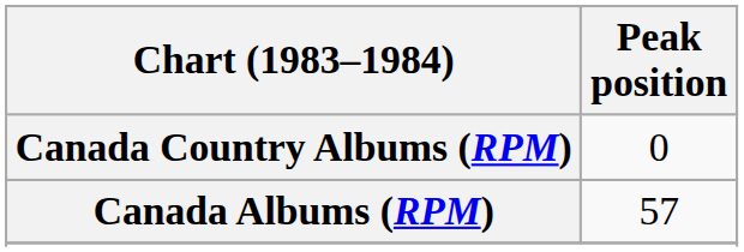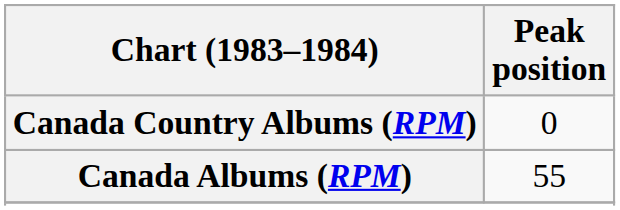 <table class="wikitable sortable plainrowheaders" style="text-align:center">
 <tr>
 <th scope="col">Chart (1983–1984)</th>
 <th scope="col">Peak<br> position</th>
 </tr>
 <tr>
 <th scope="row">Canada Country Albums (<em><a href='#'>RPM</a></em>)</th>
 <td>0</td>
 </tr>
 <tr>
 <th scope="row">Canada Albums (<em><a href='#'>RPM</a></em>)</th>
-<td>57</td>
+<td>55</td>
 </tr>
 <tr>
 </tr>
 <tr>
 </tr>
 </table>
